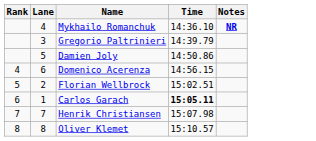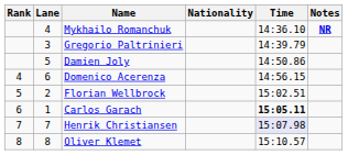 <table class="wikitable sortable" style="text-align:center">
 <tr>
 <th>Rank</th>
 <th>Lane</th>
 <th>Name</th>
+<th>Nationality</th>
 <th>Time</th>
 <th>Notes</th>
 </tr>
 <tr>
 <td></td>
 <td>4</td>
 <td align=left><a href='#'>Mykhailo Romanchuk</a></td>
+<td align=left></td>
 <td>14:36.10</td>
 <td><strong><a href='#'>NR</a></strong></td>
 </tr>
 <tr>
 <td></td>
 <td>3</td>
 <td align=left><a href='#'>Gregorio Paltrinieri</a></td>
+<td align=left></td>
 <td>14:39.79</td>
 <td></td>
 </tr>
 <tr>
 <td></td>
 <td>5</td>
 <td align=left><a href='#'>Damien Joly</a></td>
+<td align=left></td>
 <td>14:50.86</td>
 <td></td>
 </tr>
 <tr>
 <td>4</td>
 <td>6</td>
 <td align=left><a href='#'>Domenico Acerenza</a></td>
+<td align=left></td>
 <td>14:56.15</td>
 <td></td>
 </tr>
 <tr>
 <td>5</td>
 <td>2</td>
 <td align=left><a href='#'>Florian Wellbrock</a></td>
+<td align=left></td>
 <td>15:02.51</td>
 <td></td>
 </tr>
 <tr>
 <td>6</td>
 <td>1</td>
 <td align=left><a href='#'>Carlos Garach</a></td>
+<td align=left></td>
 <td><strong>15:05.11</strong></td>
 <td></td>
 </tr>
 <tr>
 <td>7</td>
 <td>7</td>
 <td align=left><a href='#'>Henrik Christiansen</a></td>
-<td>15:07.98</td>
+<td align=left></td>
+<td style="background: lavender;">15:07.98</td>
 <td></td>
 </tr>
 <tr>
 <td>8</td>
 <td>8</td>
 <td align=left><a href='#'>Oliver Klemet</a></td>
+<td align=left></td>
 <td>15:10.57</td>
 <td></td>
 </tr>
 </table>
